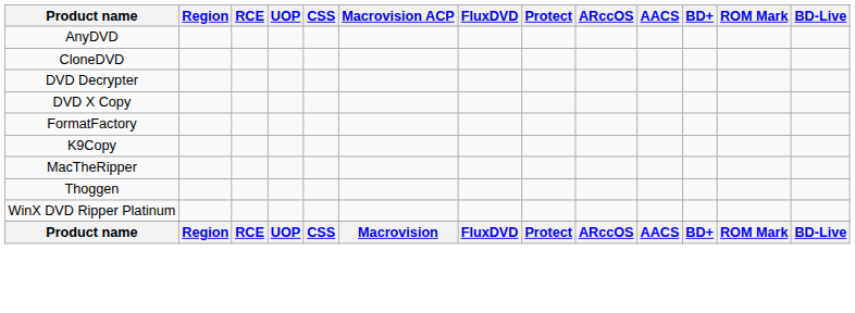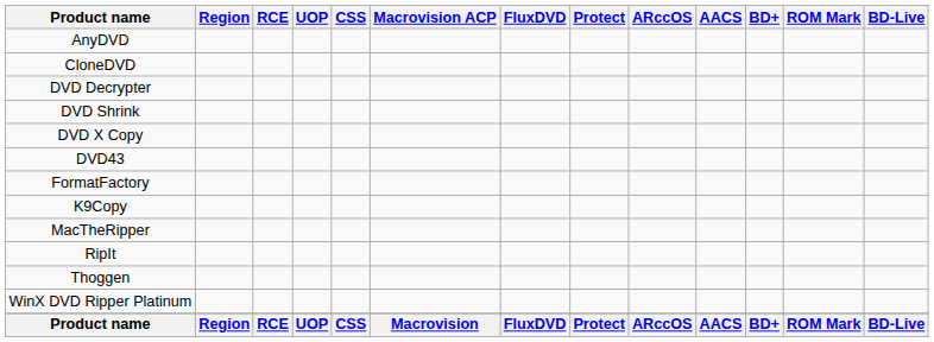 <table style="font-size: 85%; text-align: center;" class="wikitable sortable" border="0">
 <tr>
 <th>Product name</th>
 <th><a href='#'>Region</a><br></th>
 <th><a href='#'>RCE</a><br></th>
 <th><a href='#'>UOP</a><br></th>
 <th><a href='#'>CSS</a><br></th>
 <th><a href='#'>Macrovision ACP</a><br></th>
 <th><a href='#'>FluxDVD</a><br></th>
 <th><a href='#'>Protect</a><br></th>
 <th><a href='#'>ARccOS</a><br></th>
 <th><a href='#'>AACS</a><br></th>
 <th><a href='#'>BD+</a><br></th>
 <th><a href='#'>ROM Mark</a><br></th>
 <th><a href='#'>BD-Live</a><br></th>
 </tr>
 <tr>
 <td>AnyDVD</td>
 <td></td>
 <td></td>
 <td></td>
 <td></td>
 <td></td>
 <td></td>
 <td></td>
 <td></td>
 <td></td>
 <td></td>
 <td></td>
 <td></td>
 </tr>
 <tr>
 <td>CloneDVD</td>
 <td></td>
 <td></td>
 <td></td>
 <td></td>
 <td></td>
 <td></td>
 <td></td>
 <td></td>
 <td></td>
 <td></td>
 <td></td>
 <td></td>
 </tr>
 <tr>
 <td>DVD Decrypter</td>
 <td></td>
 <td></td>
 <td></td>
 <td></td>
 <td></td>
 <td></td>
 <td></td>
 <td></td>
 <td></td>
 <td></td>
 <td></td>
 <td></td>
 </tr>
 <tr>
+<td>DVD Shrink</td>
+<td></td>
+<td></td>
+<td></td>
+<td></td>
+<td></td>
+<td></td>
+<td></td>
+<td></td>
+<td></td>
+<td></td>
+<td></td>
+<td></td>
+</tr>
+<tr>
 <td>DVD X Copy</td>
+<td></td>
+<td></td>
+<td></td>
+<td></td>
+<td></td>
+<td></td>
+<td></td>
+<td></td>
+<td></td>
+<td></td>
+<td></td>
+<td></td>
+</tr>
+<tr>
+<td>DVD43</td>
 <td></td>
 <td></td>
 <td></td>
 <td></td>
 <td></td>
 <td></td>
 <td></td>
 <td></td>
 <td></td>
 <td></td>
 <td></td>
 <td></td>
 </tr>
 <tr>
 <td>FormatFactory</td>
 <td></td>
 <td></td>
 <td></td>
 <td></td>
 <td></td>
 <td></td>
 <td></td>
 <td></td>
 <td></td>
 <td></td>
 <td></td>
 <td></td>
 </tr>
 <tr>
 <td>K9Copy</td>
 <td></td>
 <td></td>
 <td></td>
 <td></td>
 <td></td>
 <td></td>
 <td></td>
 <td></td>
 <td></td>
 <td></td>
 <td></td>
 <td></td>
 </tr>
 <tr>
 <td>MacTheRipper</td>
+<td></td>
+<td></td>
+<td></td>
+<td></td>
+<td></td>
+<td></td>
+<td></td>
+<td></td>
+<td></td>
+<td></td>
+<td></td>
+<td></td>
+</tr>
+<tr>
+<td>RipIt</td>
 <td></td>
 <td></td>
 <td></td>
 <td></td>
 <td></td>
 <td></td>
 <td></td>
 <td></td>
 <td></td>
 <td></td>
 <td></td>
 <td></td>
 </tr>
 <tr>
 <td>Thoggen</td>
 <td></td>
 <td></td>
 <td></td>
 <td></td>
 <td></td>
 <td></td>
 <td></td>
 <td></td>
 <td></td>
 <td></td>
 <td></td>
 <td></td>
 </tr>
 <tr>
 <td>WinX DVD Ripper Platinum</td>
 <td></td>
 <td></td>
 <td></td>
 <td></td>
 <td></td>
 <td></td>
 <td></td>
 <td></td>
 <td></td>
 <td></td>
 <td></td>
 <td></td>
 </tr>
 <tr>
 </tr>
 <tr class="sortbottom">
 <th>Product name</th>
 <th><a href='#'>Region</a></th>
 <th><a href='#'>RCE</a></th>
 <th><a href='#'>UOP</a></th>
 <th><a href='#'>CSS</a></th>
 <th><a href='#'>Macrovision</a></th>
 <th><a href='#'>FluxDVD</a></th>
 <th><a href='#'>Protect</a></th>
 <th><a href='#'>ARccOS</a></th>
 <th><a href='#'>AACS</a></th>
 <th><a href='#'>BD+</a></th>
 <th><a href='#'>ROM Mark</a></th>
 <th><a href='#'>BD-Live</a></th>
 </tr>
 </table>
